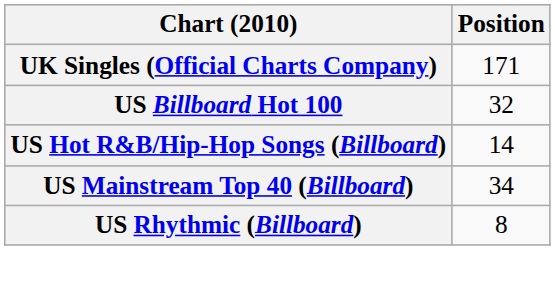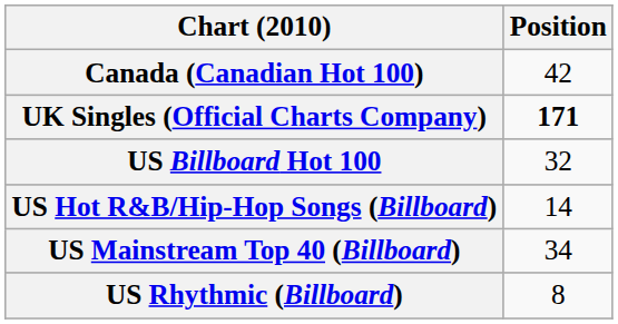 <table class="wikitable sortable plainrowheaders">
 <tr>
 <th>Chart (2010)</th>
 <th>Position</th>
 </tr>
 <tr>
+<th scope="row">Canada (<a href='#'>Canadian Hot 100</a>)</th>
+<td style="text-align:center;">42</td>
+</tr>
+<tr>
 <th scope="row">UK Singles (<a href='#'>Official Charts Company</a>)</th>
-<td style="text-align:center;">171</td>
+<td style="text-align:center;"><strong>171</strong></td>
 </tr>
 <tr>
 <th scope="row">US <a href='#'><em>Billboard</em> Hot 100</a></th>
 <td style="text-align:center;">32</td>
 </tr>
 <tr>
 <th scope="row">US <a href='#'>Hot R&B/Hip-Hop Songs</a> (<em><a href='#'>Billboard</a></em>)</th>
 <td style="text-align:center;">14</td>
 </tr>
 <tr>
 <th scope="row">US <a href='#'>Mainstream Top 40</a> (<em><a href='#'>Billboard</a></em>)</th>
 <td style="text-align:center;">34</td>
 </tr>
 <tr>
 <th scope="row">US <a href='#'>Rhythmic</a> (<em><a href='#'>Billboard</a></em>)</th>
 <td style="text-align:center;">8</td>
 </tr>
 </table>
